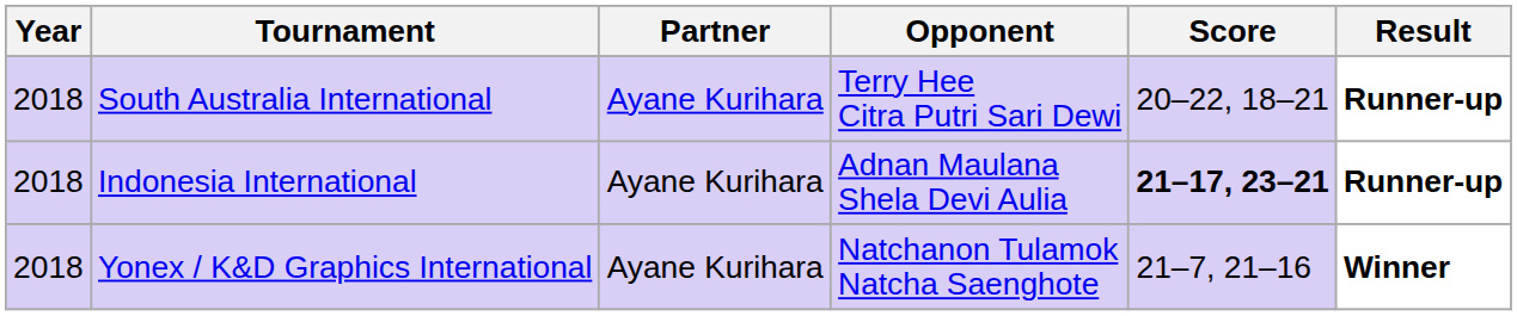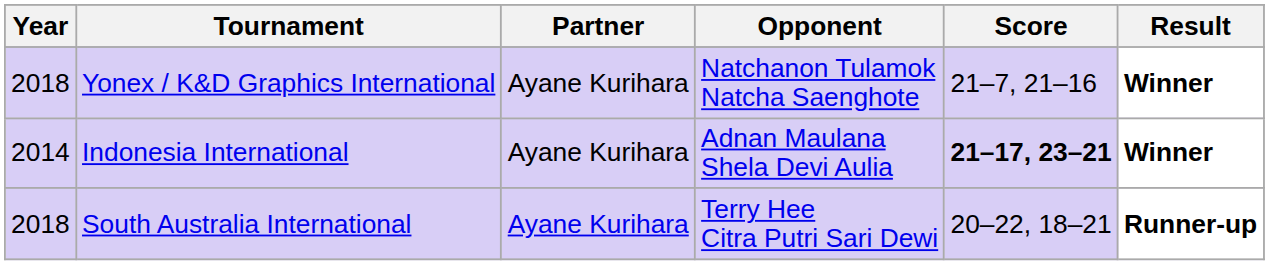 <table class="sortable wikitable" style="font-size: 90%;">
 <tr>
 <th>Year</th>
 <th>Tournament</th>
 <th>Partner</th>
 <th>Opponent</th>
 <th>Score</th>
 <th>Result</th>
 </tr>
 <tr style="background:#D8CEF6">
 <td align="center">2018</td>
+<td align="left"><a href='#'>Yonex / K&D Graphics International</a></td>
+<td align="left"> Ayane Kurihara</td>
+<td align="left"> <a href='#'>Natchanon Tulamok</a><br> <a href='#'>Natcha Saenghote</a></td>
+<td align="left">21–7, 21–16</td>
+<td style="text-align:left; background:white"> <strong>Winner</strong></td>
+</tr>
+<tr style="background:#D8CEF6">
+<td align="center">2014</td>
+<td align="left"><a href='#'>Indonesia International</a></td>
+<td align="left"> Ayane Kurihara</td>
+<td align="left"> <a href='#'>Adnan Maulana</a><br> <a href='#'>Shela Devi Aulia</a></td>
+<td align="left"><strong>21–17, 23–21</strong></td>
+<td style="text-align:left; background:white"> <strong>Winner</strong></td>
+</tr>
+<tr style="background:#D8CEF6">
+<td align="center">2018</td>
 <td align="left"><a href='#'>South Australia International</a></td>
 <td align="left"> <a href='#'>Ayane Kurihara</a></td>
 <td align="left"> <a href='#'>Terry Hee</a><br> <a href='#'>Citra Putri Sari Dewi</a></td>
 <td align="left">20–22, 18–21</td>
 <td style="text-align:left; background:white"> <strong>Runner-up</strong></td>
 </tr>
-<tr style="background:#D8CEF6">
-<td align="center">2018</td>
-<td align="left"><a href='#'>Indonesia International</a></td>
-<td align="left"> Ayane Kurihara</td>
-<td align="left"> <a href='#'>Adnan Maulana</a><br> <a href='#'>Shela Devi Aulia</a></td>
-<td align="left"><strong>21–17, 23–21</strong></td>
-<td style="text-align:left; background:white"> <strong>Runner-up</strong></td>
-</tr>
-<tr style="background:#D8CEF6">
-<td align="center">2018</td>
-<td align="left"><a href='#'>Yonex / K&D Graphics International</a></td>
-<td align="left"> Ayane Kurihara</td>
-<td align="left"> <a href='#'>Natchanon Tulamok</a><br> <a href='#'>Natcha Saenghote</a></td>
-<td align="left">21–7, 21–16</td>
-<td style="text-align:left; background:white"> <strong>Winner</strong></td>
-</tr>
 </table>
